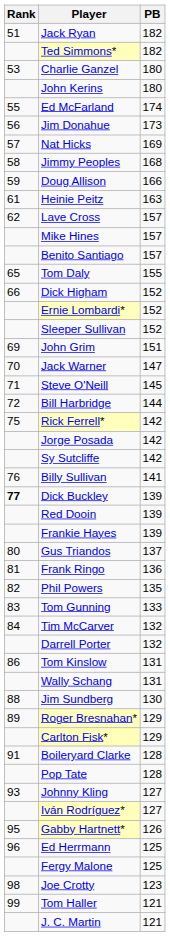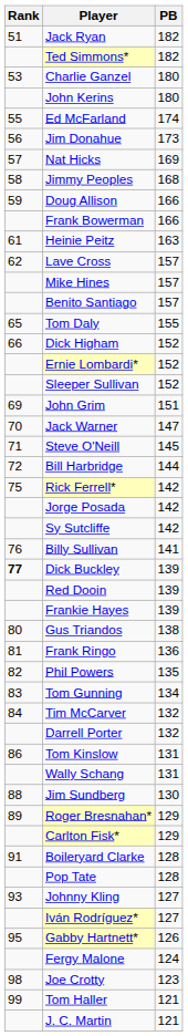 <table class="wikitable" style="float:left;">
 <tr>
 <th>Rank</th>
 <th>Player</th>
 <th>PB</th>
 </tr>
 <tr>
 <td>51</td>
 <td><a href='#'>Jack Ryan</a></td>
 <td>182</td>
 </tr>
 <tr>
 <td></td>
 <td style="background:#ffffbb;"><a href='#'>Ted Simmons</a>*</td>
 <td>182</td>
 </tr>
 <tr>
 <td>53</td>
 <td><a href='#'>Charlie Ganzel</a></td>
 <td>180</td>
 </tr>
 <tr>
 <td></td>
 <td><a href='#'>John Kerins</a></td>
 <td>180</td>
 </tr>
 <tr>
 <td>55</td>
 <td><a href='#'>Ed McFarland</a></td>
 <td>174</td>
 </tr>
 <tr>
 <td>56</td>
 <td><a href='#'>Jim Donahue</a></td>
 <td>173</td>
 </tr>
 <tr>
 <td>57</td>
 <td><a href='#'>Nat Hicks</a></td>
 <td>169</td>
 </tr>
 <tr>
 <td>58</td>
 <td><a href='#'>Jimmy Peoples</a></td>
 <td>168</td>
 </tr>
 <tr>
 <td>59</td>
 <td><a href='#'>Doug Allison</a></td>
+<td>166</td>
+</tr>
+<tr>
+<td></td>
+<td><a href='#'>Frank Bowerman</a></td>
 <td>166</td>
 </tr>
 <tr>
 <td>61</td>
 <td><a href='#'>Heinie Peitz</a></td>
 <td>163</td>
 </tr>
 <tr>
 <td>62</td>
 <td><a href='#'>Lave Cross</a></td>
 <td>157</td>
 </tr>
 <tr>
 <td></td>
 <td><a href='#'>Mike Hines</a></td>
 <td>157</td>
 </tr>
 <tr>
 <td></td>
 <td><a href='#'>Benito Santiago</a></td>
 <td>157</td>
 </tr>
 <tr>
 <td>65</td>
 <td><a href='#'>Tom Daly</a></td>
 <td>155</td>
 </tr>
 <tr>
 <td>66</td>
 <td><a href='#'>Dick Higham</a></td>
 <td>152</td>
 </tr>
 <tr>
 <td></td>
 <td style="background:#ffffbb;"><a href='#'>Ernie Lombardi</a>*</td>
 <td>152</td>
 </tr>
 <tr>
 <td></td>
 <td><a href='#'>Sleeper Sullivan</a></td>
 <td>152</td>
 </tr>
 <tr>
 <td>69</td>
 <td><a href='#'>John Grim</a></td>
 <td>151</td>
 </tr>
 <tr>
 <td>70</td>
 <td><a href='#'>Jack Warner</a></td>
 <td>147</td>
 </tr>
 <tr>
 <td>71</td>
 <td><a href='#'>Steve O'Neill</a></td>
 <td>145</td>
 </tr>
 <tr>
 <td>72</td>
 <td><a href='#'>Bill Harbridge</a></td>
 <td>144</td>
 </tr>
 <tr>
 <td>75</td>
 <td style="background:#ffffbb;"><a href='#'>Rick Ferrell</a>*</td>
 <td>142</td>
 </tr>
 <tr>
 <td></td>
 <td><a href='#'>Jorge Posada</a></td>
 <td>142</td>
 </tr>
 <tr>
 <td></td>
 <td><a href='#'>Sy Sutcliffe</a></td>
 <td>142</td>
 </tr>
 <tr>
 <td>76</td>
 <td><a href='#'>Billy Sullivan</a></td>
 <td>141</td>
 </tr>
 <tr>
 <td><strong>77</strong></td>
 <td><a href='#'>Dick Buckley</a></td>
 <td>139</td>
 </tr>
 <tr>
 <td></td>
 <td><a href='#'>Red Dooin</a></td>
 <td>139</td>
 </tr>
 <tr>
 <td></td>
 <td><a href='#'>Frankie Hayes</a></td>
 <td>139</td>
 </tr>
 <tr>
 <td>80</td>
 <td><a href='#'>Gus Triandos</a></td>
-<td>137</td>
+<td>138</td>
 </tr>
 <tr>
 <td>81</td>
 <td><a href='#'>Frank Ringo</a></td>
 <td>136</td>
 </tr>
 <tr>
 <td>82</td>
 <td><a href='#'>Phil Powers</a></td>
 <td>135</td>
 </tr>
 <tr>
 <td>83</td>
 <td><a href='#'>Tom Gunning</a></td>
-<td>133</td>
+<td>134</td>
 </tr>
 <tr>
 <td>84</td>
 <td><a href='#'>Tim McCarver</a></td>
 <td>132</td>
 </tr>
 <tr>
 <td></td>
 <td><a href='#'>Darrell Porter</a></td>
 <td>132</td>
 </tr>
 <tr>
 <td>86</td>
 <td><a href='#'>Tom Kinslow</a></td>
 <td>131</td>
 </tr>
 <tr>
 <td></td>
 <td><a href='#'>Wally Schang</a></td>
 <td>131</td>
 </tr>
 <tr>
 <td>88</td>
 <td><a href='#'>Jim Sundberg</a></td>
 <td>130</td>
 </tr>
 <tr>
 <td>89</td>
 <td style="background:#ffffbb;"><a href='#'>Roger Bresnahan</a>*</td>
 <td>129</td>
 </tr>
 <tr>
 <td></td>
 <td style="background:#ffffbb;"><a href='#'>Carlton Fisk</a>*</td>
 <td>129</td>
 </tr>
 <tr>
 <td>91</td>
 <td><a href='#'>Boileryard Clarke</a></td>
 <td>128</td>
 </tr>
 <tr>
 <td></td>
 <td><a href='#'>Pop Tate</a></td>
 <td>128</td>
 </tr>
 <tr>
 <td>93</td>
 <td><a href='#'>Johnny Kling</a></td>
 <td>127</td>
 </tr>
 <tr>
 <td></td>
 <td style="background:#ffffbb;"><a href='#'>Iván Rodríguez</a>*</td>
 <td>127</td>
 </tr>
 <tr>
 <td>95</td>
 <td style="background:#ffffbb;"><a href='#'>Gabby Hartnett</a>*</td>
 <td>126</td>
 </tr>
 <tr>
-<td>96</td>
-<td><a href='#'>Ed Herrmann</a></td>
-<td>125</td>
-</tr>
-<tr>
 <td></td>
 <td><a href='#'>Fergy Malone</a></td>
-<td>125</td>
+<td>124</td>
 </tr>
 <tr>
 <td>98</td>
 <td><a href='#'>Joe Crotty</a></td>
 <td>123</td>
 </tr>
 <tr>
 <td>99</td>
 <td><a href='#'>Tom Haller</a></td>
 <td>121</td>
 </tr>
 <tr>
 <td></td>
 <td><a href='#'>J. C. Martin</a></td>
 <td>121</td>
 </tr>
 </table>
